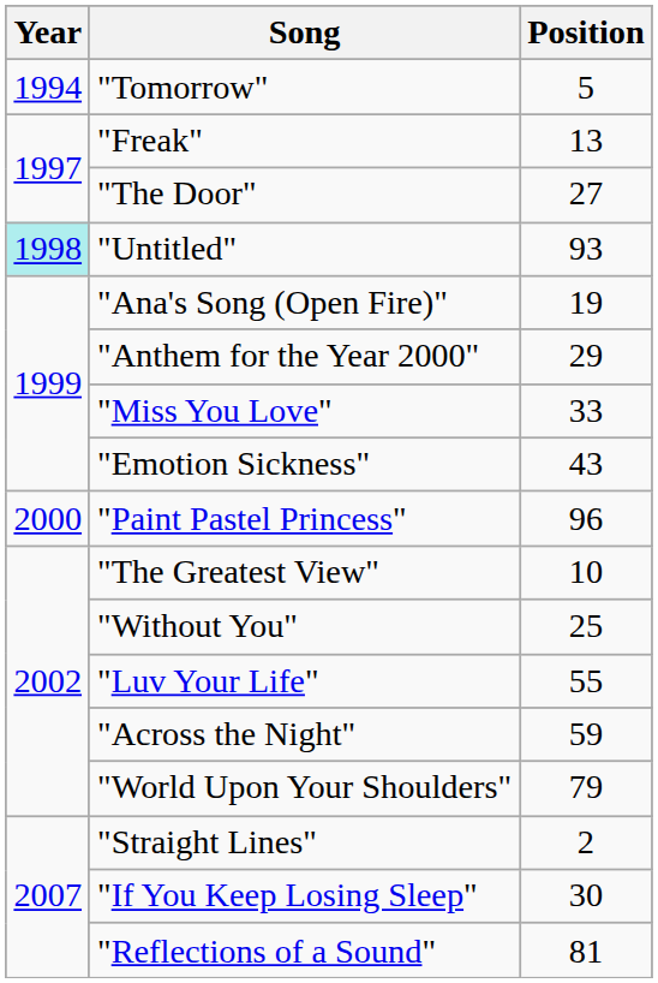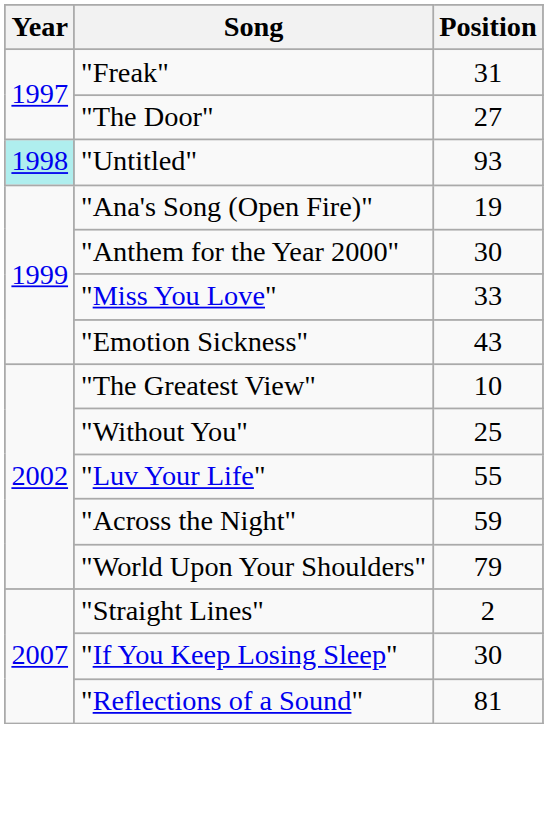 <table class="wikitable">
 <tr>
 <th>Year</th>
 <th>Song</th>
 <th>Position</th>
 </tr>
 <tr>
-<td><a href='#'>1994</a></td>
-<td>"Tomorrow"</td>
-<td style="text-align:center;">5</td>
-</tr>
-<tr>
 <td rowspan="2"><a href='#'>1997</a></td>
 <td>"Freak"</td>
-<td style="text-align:center;">13</td>
+<td style="text-align:center;">31</td>
 </tr>
 <tr>
 <td>"The Door"</td>
 <td style="text-align:center;">27</td>
 </tr>
 <tr>
 <td style="background: paleturquoise;"><a href='#'>1998</a></td>
 <td>"Untitled"</td>
 <td style="text-align:center;">93</td>
 </tr>
 <tr>
 <td rowspan="4"><a href='#'>1999</a></td>
 <td>"Ana's Song (Open Fire)"</td>
 <td style="text-align:center;">19</td>
 </tr>
 <tr>
 <td>"Anthem for the Year 2000"</td>
-<td style="text-align:center;">29</td>
+<td style="text-align:center;">30</td>
 </tr>
 <tr>
 <td>"<a href='#'>Miss You Love</a>"</td>
 <td style="text-align:center;">33</td>
 </tr>
 <tr>
 <td>"Emotion Sickness"</td>
 <td style="text-align:center;">43</td>
-</tr>
-<tr>
-<td><a href='#'>2000</a></td>
-<td>"<a href='#'>Paint Pastel Princess</a>"</td>
-<td style="text-align:center;">96</td>
 </tr>
 <tr>
 <td rowspan="5"><a href='#'>2002</a></td>
 <td>"The Greatest View"</td>
 <td style="text-align:center;">10</td>
 </tr>
 <tr>
 <td>"Without You"</td>
 <td style="text-align:center;">25</td>
 </tr>
 <tr>
 <td>"<a href='#'>Luv Your Life</a>"</td>
 <td style="text-align:center;">55</td>
 </tr>
 <tr>
 <td>"Across the Night"</td>
 <td style="text-align:center;">59</td>
 </tr>
 <tr>
 <td>"World Upon Your Shoulders"</td>
 <td style="text-align:center;">79</td>
 </tr>
 <tr>
 <td rowspan="5"><a href='#'>2007</a></td>
 <td>"Straight Lines"</td>
 <td style="text-align:center;">2</td>
 </tr>
 <tr>
 <td>"<a href='#'>If You Keep Losing Sleep</a>"</td>
 <td style="text-align:center;">30</td>
 </tr>
 <tr>
 <td>"<a href='#'>Reflections of a Sound</a>"</td>
 <td style="text-align:center;">81</td>
 </tr>
 </table>
